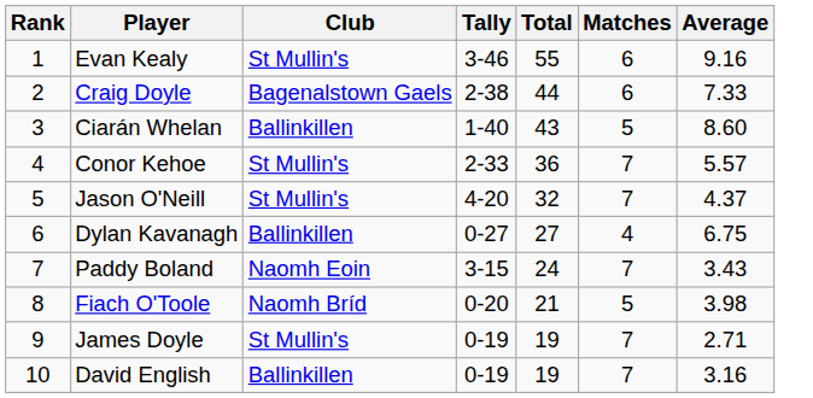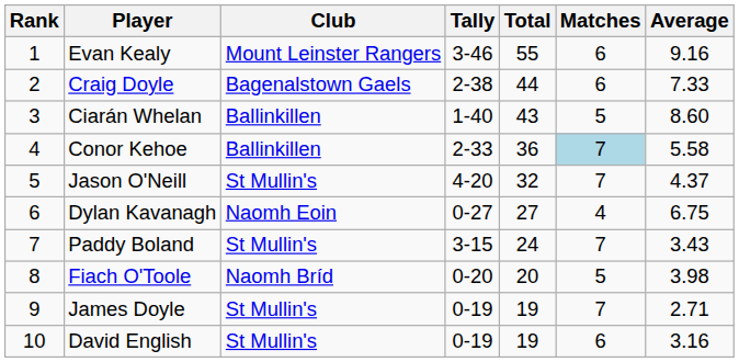 <table class="wikitable">
 <tr>
 <th>Rank</th>
 <th>Player</th>
 <th>Club</th>
 <th>Tally</th>
 <th>Total</th>
 <th>Matches</th>
 <th>Average</th>
 </tr>
 <tr>
 <td rowspan="1" style="text-align:center;">1</td>
 <td>Evan Kealy</td>
-<td><a href='#'>St Mullin's</a></td>
+<td><a href='#'>Mount Leinster Rangers</a></td>
 <td align=center>3-46</td>
 <td align=center>55</td>
 <td align=center>6</td>
 <td align=center>9.16</td>
 </tr>
 <tr>
 <td rowspan="1" style="text-align:center;">2</td>
 <td><a href='#'>Craig Doyle</a></td>
 <td><a href='#'>Bagenalstown Gaels</a></td>
 <td align=center>2-38</td>
 <td align=center>44</td>
 <td align=center>6</td>
 <td align=center>7.33</td>
 </tr>
 <tr>
 <td rowspan="1" style="text-align:center;">3</td>
 <td>Ciarán Whelan</td>
 <td><a href='#'>Ballinkillen</a></td>
 <td align=center>1-40</td>
 <td align=center>43</td>
 <td align=center>5</td>
 <td align=center>8.60</td>
 </tr>
 <tr>
 <td rowspan="1" style="text-align:center;">4</td>
 <td>Conor Kehoe</td>
-<td><a href='#'>St Mullin's</a></td>
+<td><a href='#'>Ballinkillen</a></td>
 <td align=center>2-33</td>
 <td align=center>36</td>
-<td align=center>7</td>
-<td align=center>5.57</td>
+<td align=center style="background: lightblue;">7</td>
+<td align=center>5.58</td>
 </tr>
 <tr>
 <td rowspan="1" style="text-align:center;">5</td>
 <td>Jason O'Neill</td>
 <td><a href='#'>St Mullin's</a></td>
 <td align=center>4-20</td>
 <td align=center>32</td>
 <td align=center>7</td>
 <td align=center>4.37</td>
 </tr>
 <tr>
 <td rowspan="1" style="text-align:center;">6</td>
 <td>Dylan Kavanagh</td>
-<td><a href='#'>Ballinkillen</a></td>
+<td><a href='#'>Naomh Eoin</a></td>
 <td align=center>0-27</td>
 <td align=center>27</td>
 <td align=center>4</td>
 <td align=center>6.75</td>
 </tr>
 <tr>
 <td rowspan="1" style="text-align:center;">7</td>
 <td>Paddy Boland</td>
-<td><a href='#'>Naomh Eoin</a></td>
+<td><a href='#'>St Mullin's</a></td>
 <td align=center>3-15</td>
 <td align=center>24</td>
 <td align=center>7</td>
 <td align=center>3.43</td>
 </tr>
 <tr>
 <td rowspan="1" style="text-align:center;">8</td>
 <td><a href='#'>Fiach O'Toole</a></td>
 <td><a href='#'>Naomh Bríd</a></td>
 <td align=center>0-20</td>
-<td align=center>21</td>
+<td align=center>20</td>
 <td align=center>5</td>
 <td align=center>3.98</td>
 </tr>
 <tr>
 <td rowspan="1" style="text-align:center;">9</td>
 <td>James Doyle</td>
 <td><a href='#'>St Mullin's</a></td>
 <td align=center>0-19</td>
 <td align=center>19</td>
 <td align=center>7</td>
 <td align=center>2.71</td>
 </tr>
 <tr>
 <td rowspan="1" style="text-align:center;">10</td>
 <td>David English</td>
-<td><a href='#'>Ballinkillen</a></td>
+<td><a href='#'>St Mullin's</a></td>
 <td align=center>0-19</td>
 <td align=center>19</td>
-<td align=center>7</td>
+<td align=center>6</td>
 <td align=center>3.16</td>
 </tr>
 </table>
